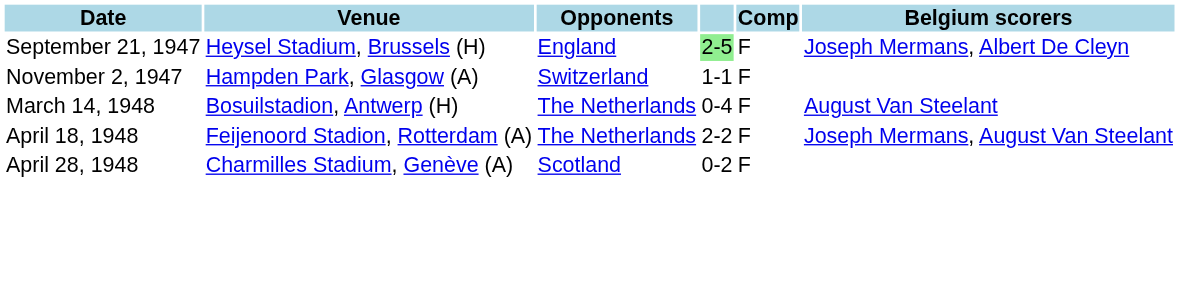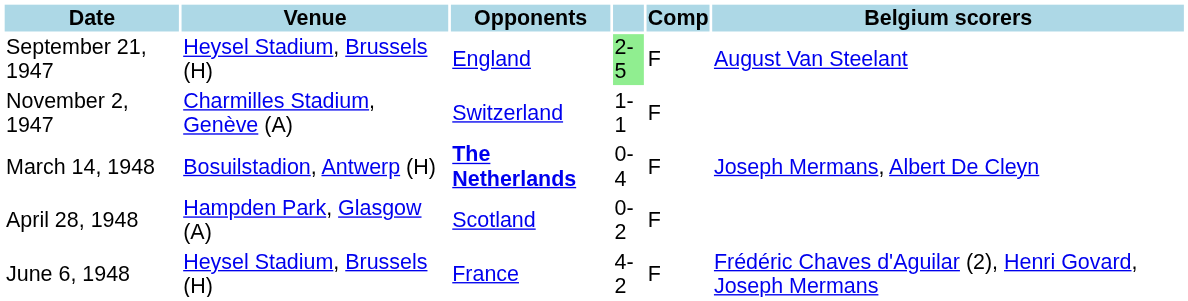 <table>
 <tr>
 <th style="background: lightblue;">Date</th>
 <th style="background: lightblue;">Venue</th>
 <th style="background: lightblue;">Opponents</th>
 <th style="background: lightblue;" align=center></th>
 <th style="background: lightblue;" align=center>Comp</th>
 <th style="background: lightblue;">Belgium scorers</th>
 </tr>
 <tr>
 <td>September 21, 1947</td>
 <td><a href='#'>Heysel Stadium</a>, <a href='#'>Brussels</a> (H)</td>
 <td><a href='#'>England</a></td>
 <td style="background: lightgreen;">2-5</td>
 <td>F</td>
-<td><a href='#'>Joseph Mermans</a>, <a href='#'>Albert De Cleyn</a></td>
+<td><a href='#'>August Van Steelant</a></td>
 </tr>
 <tr>
 <td>November 2, 1947</td>
-<td><a href='#'>Hampden Park</a>, <a href='#'>Glasgow</a> (A)</td>
+<td><a href='#'>Charmilles Stadium</a>, <a href='#'>Genève</a> (A)</td>
 <td><a href='#'>Switzerland</a></td>
 <td>1-1</td>
 <td>F</td>
 <td></td>
 </tr>
 <tr>
 <td>March 14, 1948</td>
 <td><a href='#'>Bosuilstadion</a>, <a href='#'>Antwerp</a> (H)</td>
-<td><a href='#'>The Netherlands</a></td>
+<td><strong><a href='#'>The Netherlands</a></strong></td>
 <td>0-4</td>
 <td>F</td>
-<td><a href='#'>August Van Steelant</a></td>
-</tr>
-<tr>
-<td>April 18, 1948</td>
-<td><a href='#'>Feijenoord Stadion</a>, <a href='#'>Rotterdam</a> (A)</td>
-<td><a href='#'>The Netherlands</a></td>
-<td>2-2</td>
-<td>F</td>
-<td><a href='#'>Joseph Mermans</a>, <a href='#'>August Van Steelant</a></td>
+<td><a href='#'>Joseph Mermans</a>, <a href='#'>Albert De Cleyn</a></td>
 </tr>
 <tr>
 <td>April 28, 1948</td>
-<td><a href='#'>Charmilles Stadium</a>, <a href='#'>Genève</a> (A)</td>
+<td><a href='#'>Hampden Park</a>, <a href='#'>Glasgow</a> (A)</td>
 <td><a href='#'>Scotland</a></td>
 <td>0-2</td>
 <td>F</td>
 <td></td>
 </tr>
+<tr>
+<td>June 6, 1948</td>
+<td><a href='#'>Heysel Stadium</a>, <a href='#'>Brussels</a> (H)</td>
+<td><a href='#'>France</a></td>
+<td>4-2</td>
+<td>F</td>
+<td><a href='#'>Frédéric Chaves d'Aguilar</a> (2), <a href='#'>Henri Govard</a>, <a href='#'>Joseph Mermans</a></td>
+</tr>
 </table>
